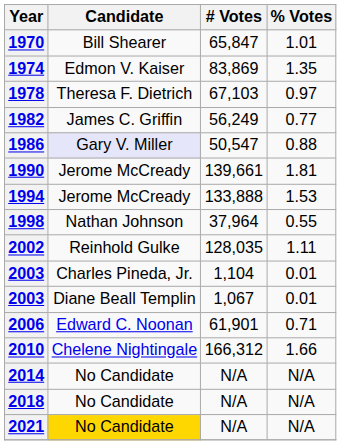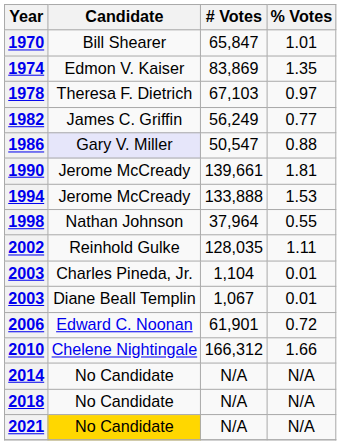 <table class="wikitable sortable plainrowheaders" style="text-align:center;">
 <tr bgcolor=lightgrey>
 <th scope="col">Year</th>
 <th scope="col">Candidate</th>
 <th scope="col"># Votes</th>
 <th scope="col">% Votes</th>
 </tr>
 <tr>
 <th scope="col"><a href='#'>1970</a></th>
 <td>Bill Shearer</td>
 <td>65,847</td>
 <td>1.01</td>
 </tr>
 <tr>
 <th scope="col"><a href='#'>1974</a></th>
 <td>Edmon V. Kaiser</td>
 <td>83,869</td>
 <td>1.35</td>
 </tr>
 <tr>
 <th scope="col"><a href='#'>1978</a></th>
 <td>Theresa F. Dietrich</td>
 <td>67,103</td>
 <td>0.97</td>
 </tr>
 <tr>
 <th scope="col"><a href='#'>1982</a></th>
 <td>James C. Griffin</td>
 <td>56,249</td>
 <td>0.77</td>
 </tr>
 <tr>
 <th scope="col"><a href='#'>1986</a></th>
 <td style="background: lavender;">Gary V. Miller</td>
 <td>50,547</td>
 <td>0.88</td>
 </tr>
 <tr>
 <th scope="col"><a href='#'>1990</a></th>
 <td>Jerome McCready</td>
 <td>139,661</td>
 <td>1.81</td>
 </tr>
 <tr>
 <th scope="col"><a href='#'>1994</a></th>
 <td>Jerome McCready</td>
 <td>133,888</td>
 <td>1.53</td>
 </tr>
 <tr>
 <th scope="col"><a href='#'>1998</a></th>
 <td>Nathan Johnson</td>
 <td>37,964</td>
 <td>0.55</td>
 </tr>
 <tr>
 <th scope="col"><a href='#'>2002</a></th>
 <td>Reinhold Gulke</td>
 <td>128,035</td>
 <td>1.11</td>
 </tr>
 <tr>
 <th scope="col"><a href='#'>2003</a></th>
 <td>Charles Pineda, Jr.</td>
 <td>1,104</td>
 <td>0.01</td>
 </tr>
 <tr>
 <th scope="col"><a href='#'>2003</a></th>
 <td>Diane Beall Templin</td>
 <td>1,067</td>
 <td>0.01</td>
 </tr>
 <tr>
 <th scope="col"><a href='#'>2006</a></th>
 <td><a href='#'>Edward C. Noonan</a></td>
 <td>61,901</td>
-<td>0.71</td>
+<td>0.72</td>
 </tr>
 <tr>
 <th scope="col"><a href='#'>2010</a></th>
 <td><a href='#'>Chelene Nightingale</a></td>
 <td>166,312</td>
 <td>1.66</td>
 </tr>
 <tr>
 <th scope="col"><a href='#'>2014</a></th>
 <td>No Candidate</td>
 <td>N/A</td>
 <td>N/A</td>
 </tr>
 <tr>
 <th scope="col"><a href='#'>2018</a></th>
 <td>No Candidate</td>
 <td>N/A</td>
 <td>N/A</td>
 </tr>
 <tr>
 <th scope="col"><a href='#'>2021</a></th>
 <td style="background: gold;">No Candidate</td>
 <td>N/A</td>
 <td>N/A</td>
 </tr>
 <tr>
 </tr>
 </table>
